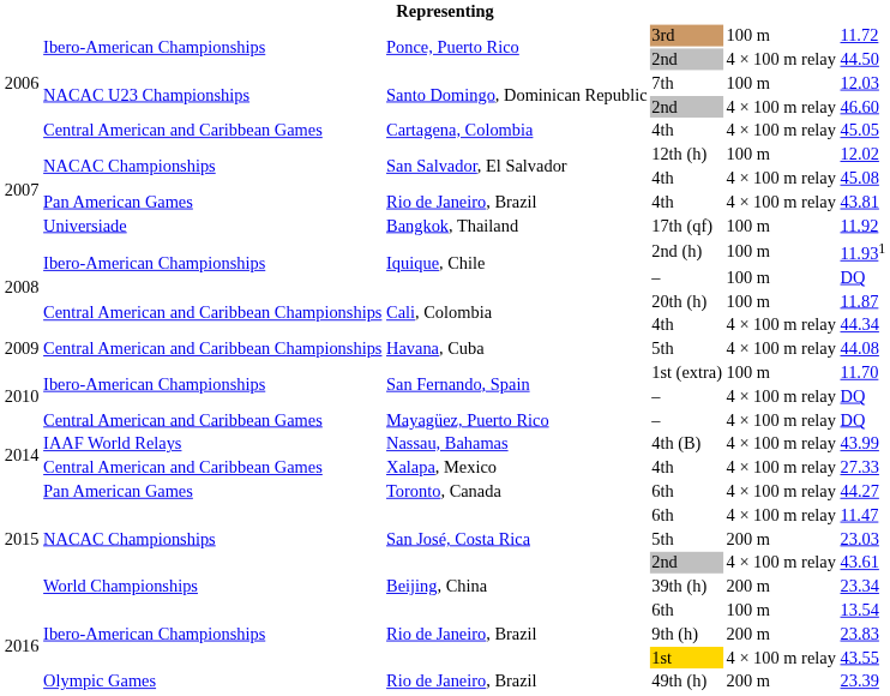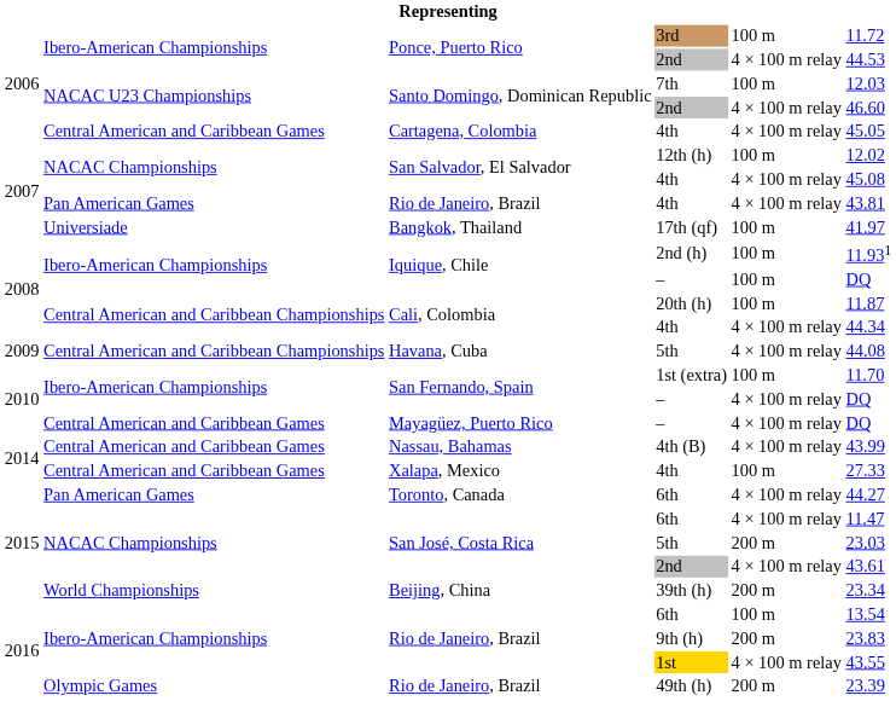 <table>
 <tr>
 <th colspan="6">Representing </th>
 </tr>
 <tr>
 <td rowspan=5>2006</td>
 <td rowspan=2><a href='#'>Ibero-American Championships</a></td>
 <td rowspan=2><a href='#'>Ponce, Puerto Rico</a></td>
 <td bgcolor=cc9966>3rd</td>
 <td>100 m</td>
 <td><a href='#'>11.72</a></td>
 </tr>
 <tr>
 <td bgcolor=silver>2nd</td>
 <td>4 × 100 m relay</td>
-<td><a href='#'>44.50</a></td>
+<td><a href='#'>44.53</a></td>
 </tr>
 <tr>
 <td rowspan=2><a href='#'>NACAC U23 Championships</a></td>
 <td rowspan=2><a href='#'>Santo Domingo</a>, Dominican Republic</td>
 <td>7th</td>
 <td>100 m</td>
 <td><a href='#'>12.03</a></td>
 </tr>
 <tr>
 <td bgcolor=silver>2nd</td>
 <td>4 × 100 m relay</td>
 <td><a href='#'>46.60</a></td>
 </tr>
 <tr>
 <td><a href='#'>Central American and Caribbean Games</a></td>
 <td><a href='#'>Cartagena, Colombia</a></td>
 <td>4th</td>
 <td>4 × 100 m relay</td>
 <td><a href='#'>45.05</a></td>
 </tr>
 <tr>
 <td rowspan=4>2007</td>
 <td rowspan=2><a href='#'>NACAC Championships</a></td>
 <td rowspan=2><a href='#'>San Salvador</a>, El Salvador</td>
 <td>12th (h)</td>
 <td>100 m</td>
 <td><a href='#'>12.02</a></td>
 </tr>
 <tr>
 <td>4th</td>
 <td>4 × 100 m relay</td>
 <td><a href='#'>45.08</a></td>
 </tr>
 <tr>
 <td><a href='#'>Pan American Games</a></td>
 <td><a href='#'>Rio de Janeiro</a>, Brazil</td>
 <td>4th</td>
 <td>4 × 100 m relay</td>
 <td><a href='#'>43.81</a></td>
 </tr>
 <tr>
 <td><a href='#'>Universiade</a></td>
 <td><a href='#'>Bangkok</a>, Thailand</td>
 <td>17th (qf)</td>
 <td>100 m</td>
-<td><a href='#'>11.92</a></td>
+<td><a href='#'>41.97</a></td>
 </tr>
 <tr>
 <td rowspan=4>2008</td>
 <td rowspan=2><a href='#'>Ibero-American Championships</a></td>
 <td rowspan=2><a href='#'>Iquique</a>, Chile</td>
 <td>2nd (h)</td>
 <td>100 m</td>
 <td><a href='#'>11.93</a><sup>1</sup></td>
 </tr>
 <tr>
 <td>–</td>
 <td>100 m</td>
 <td><a href='#'>DQ</a></td>
 </tr>
 <tr>
 <td rowspan=2><a href='#'>Central American and Caribbean Championships</a></td>
 <td rowspan=2><a href='#'>Cali</a>, Colombia</td>
 <td>20th (h)</td>
 <td>100 m</td>
 <td><a href='#'>11.87</a></td>
 </tr>
 <tr>
 <td>4th</td>
 <td>4 × 100 m relay</td>
 <td><a href='#'>44.34</a></td>
 </tr>
 <tr>
 <td>2009</td>
 <td><a href='#'>Central American and Caribbean Championships</a></td>
 <td><a href='#'>Havana</a>, Cuba</td>
 <td>5th</td>
 <td>4 × 100 m relay</td>
 <td><a href='#'>44.08</a></td>
 </tr>
 <tr>
 <td rowspan=3>2010</td>
 <td rowspan=2><a href='#'>Ibero-American Championships</a></td>
 <td rowspan=2><a href='#'>San Fernando, Spain</a></td>
 <td>1st (extra)</td>
 <td>100 m</td>
 <td><a href='#'>11.70</a></td>
 </tr>
 <tr>
 <td>–</td>
 <td>4 × 100 m relay</td>
 <td><a href='#'>DQ</a></td>
 </tr>
 <tr>
 <td><a href='#'>Central American and Caribbean Games</a></td>
 <td><a href='#'>Mayagüez, Puerto Rico</a></td>
 <td>–</td>
 <td>4 × 100 m relay</td>
 <td><a href='#'>DQ</a></td>
 </tr>
 <tr>
 <td rowspan=2>2014</td>
-<td><a href='#'>IAAF World Relays</a></td>
+<td><a href='#'>Central American and Caribbean Games</a></td>
 <td><a href='#'>Nassau, Bahamas</a></td>
 <td>4th (B)</td>
 <td>4 × 100 m relay</td>
 <td><a href='#'>43.99</a></td>
 </tr>
 <tr>
 <td><a href='#'>Central American and Caribbean Games</a></td>
 <td><a href='#'>Xalapa</a>, Mexico</td>
 <td>4th</td>
-<td>4 × 100 m relay</td>
+<td>100 m</td>
 <td><a href='#'>27.33</a></td>
 </tr>
 <tr>
 <td rowspan=5>2015</td>
 <td><a href='#'>Pan American Games</a></td>
 <td><a href='#'>Toronto</a>, Canada</td>
 <td>6th</td>
 <td>4 × 100 m relay</td>
 <td><a href='#'>44.27</a></td>
 </tr>
 <tr>
 <td rowspan=3><a href='#'>NACAC Championships</a></td>
 <td rowspan=3><a href='#'>San José, Costa Rica</a></td>
 <td>6th</td>
 <td>4 × 100 m relay</td>
 <td><a href='#'>11.47</a></td>
 </tr>
 <tr>
 <td>5th</td>
 <td>200 m</td>
 <td><a href='#'>23.03</a></td>
 </tr>
 <tr>
 <td bgcolor=silver>2nd</td>
 <td>4 × 100 m relay</td>
 <td><a href='#'>43.61</a></td>
 </tr>
 <tr>
 <td><a href='#'>World Championships</a></td>
 <td><a href='#'>Beijing</a>, China</td>
 <td>39th (h)</td>
 <td>200 m</td>
 <td><a href='#'>23.34</a></td>
 </tr>
 <tr>
 <td rowspan=4>2016</td>
 <td rowspan=3><a href='#'>Ibero-American Championships</a></td>
 <td rowspan=3><a href='#'>Rio de Janeiro</a>, Brazil</td>
 <td>6th</td>
 <td>100 m</td>
 <td><a href='#'>13.54</a></td>
 </tr>
 <tr>
 <td>9th (h)</td>
 <td>200 m</td>
 <td><a href='#'>23.83</a></td>
 </tr>
 <tr>
 <td bgcolor=gold>1st</td>
 <td>4 × 100 m relay</td>
 <td><a href='#'>43.55</a></td>
 </tr>
 <tr>
 <td><a href='#'>Olympic Games</a></td>
 <td><a href='#'>Rio de Janeiro</a>, Brazil</td>
 <td>49th (h)</td>
 <td>200 m</td>
 <td><a href='#'>23.39</a></td>
 </tr>
 </table>
